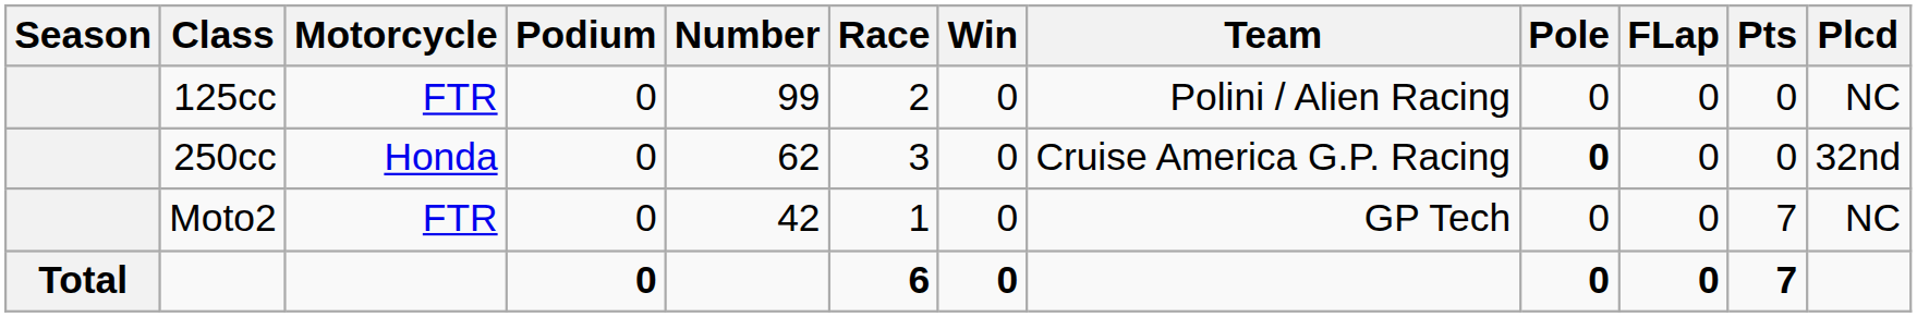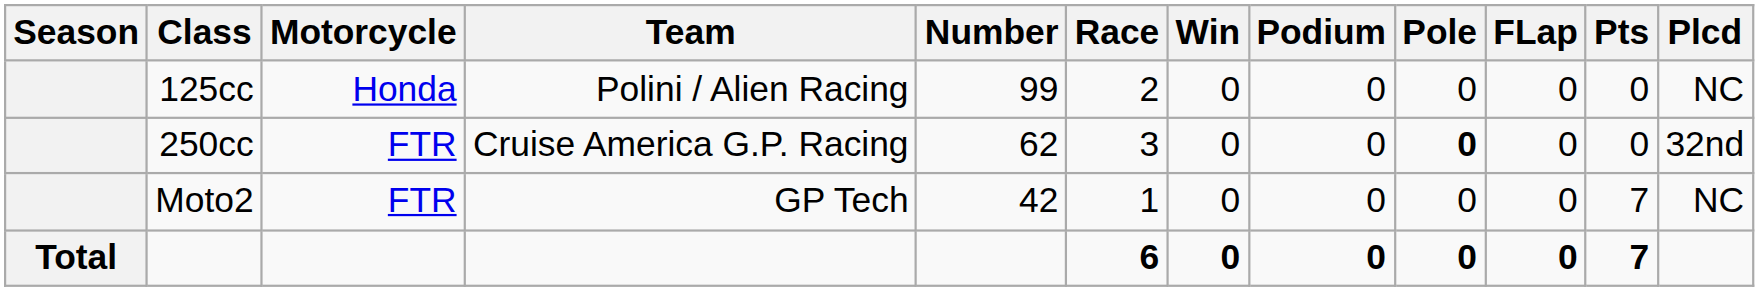 <table class="wikitable">
 <tr>
 <th>Season</th>
 <th>Class</th>
 <th>Motorcycle</th>
-<th>Podium</th>
+<th>Team</th>
 <th>Number</th>
 <th>Race</th>
 <th>Win</th>
-<th>Team</th>
+<th>Podium</th>
 <th>Pole</th>
 <th>FLap</th>
 <th>Pts</th>
 <th>Plcd</th>
 </tr>
 <tr align="right">
 <th></th>
 <td>125cc</td>
-<td><a href='#'>FTR</a></td>
-<td>0</td>
+<td><a href='#'>Honda</a></td>
+<td>Polini / Alien Racing</td>
 <td>99</td>
 <td>2</td>
 <td>0</td>
-<td>Polini / Alien Racing</td>
+<td>0</td>
 <td>0</td>
 <td>0</td>
 <td>0</td>
 <td>NC</td>
 </tr>
 <tr align="right">
 <th></th>
 <td>250cc</td>
-<td><a href='#'>Honda</a></td>
-<td>0</td>
+<td><a href='#'>FTR</a></td>
+<td>Cruise America G.P. Racing</td>
 <td>62</td>
 <td>3</td>
 <td>0</td>
-<td>Cruise America G.P. Racing</td>
+<td>0</td>
 <td><strong>0</strong></td>
 <td>0</td>
 <td>0</td>
 <td>32nd</td>
 </tr>
 <tr align="right">
 <th></th>
 <td>Moto2</td>
 <td><a href='#'>FTR</a></td>
-<td>0</td>
+<td>GP Tech</td>
 <td>42</td>
 <td>1</td>
 <td>0</td>
-<td>GP Tech</td>
+<td>0</td>
 <td>0</td>
 <td>0</td>
 <td>7</td>
 <td>NC</td>
 </tr>
 <tr align="right">
 <th>Total</th>
 <td></td>
 <td></td>
-<td><strong>0</strong></td>
+<td></td>
 <td></td>
 <td><strong>6</strong></td>
 <td><strong>0</strong></td>
-<td></td>
+<td><strong>0</strong></td>
 <td><strong>0</strong></td>
 <td><strong>0</strong></td>
 <td><strong>7</strong></td>
 <td></td>
 </tr>
 </table>
